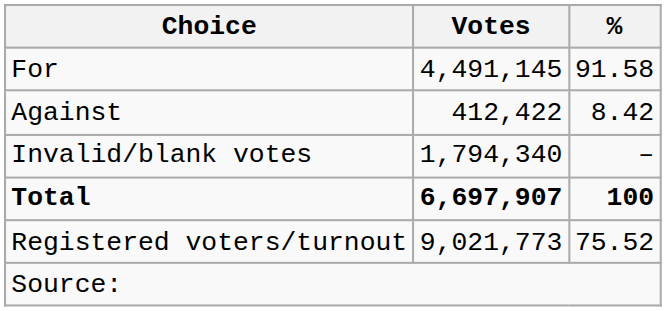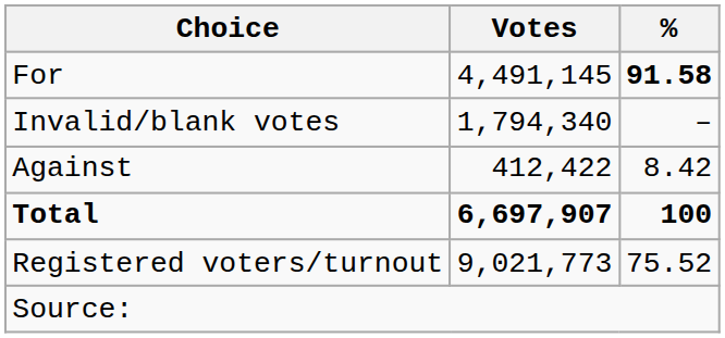 <table class=wikitable style=text-align:right>
 <tr>
 <th>Choice</th>
 <th>Votes</th>
 <th>%</th>
 </tr>
 <tr>
 <td align=left>For</td>
 <td>4,491,145</td>
-<td>91.58</td>
+<td><strong>91.58</strong></td>
+</tr>
+<tr>
+<td align=left>Invalid/blank votes</td>
+<td>1,794,340</td>
+<td>–</td>
 </tr>
 <tr>
 <td align=left>Against</td>
 <td>412,422</td>
 <td>8.42</td>
-</tr>
-<tr>
-<td align=left>Invalid/blank votes</td>
-<td>1,794,340</td>
-<td>–</td>
 </tr>
 <tr>
 <td align=left><strong>Total</strong></td>
 <td><strong>6,697,907</strong></td>
 <td><strong>100</strong></td>
 </tr>
 <tr>
 <td align=left>Registered voters/turnout</td>
 <td>9,021,773</td>
 <td>75.52</td>
 </tr>
 <tr>
 <td align=left colspan=3>Source: </td>
 </tr>
 </table>
